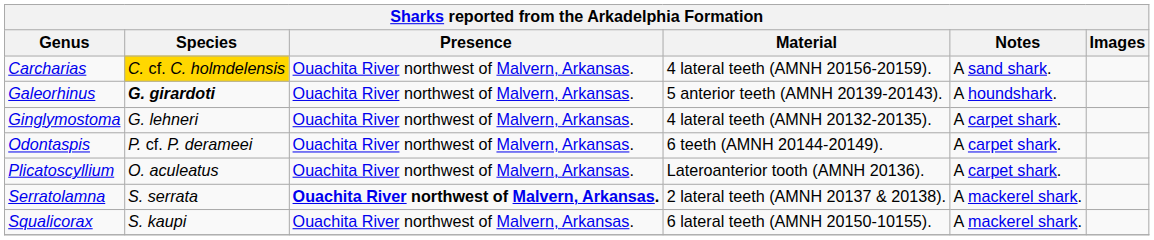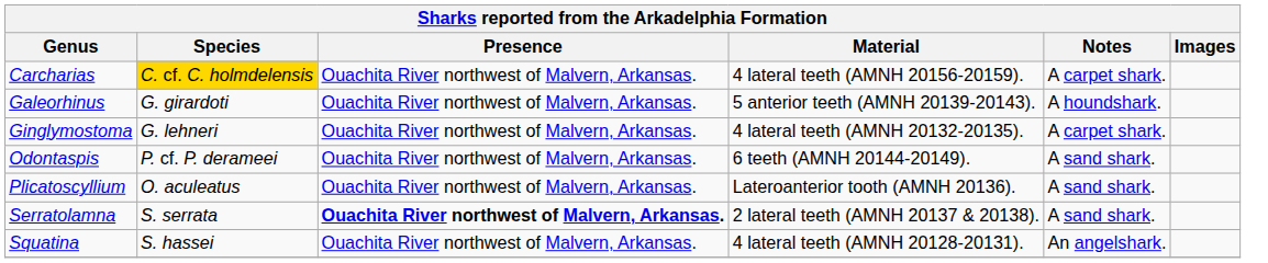 <table class="wikitable" align="center">
 <tr>
 <th colspan="6" align="center"><strong><a href='#'>Sharks</a> reported from the Arkadelphia Formation</strong></th>
 </tr>
 <tr>
 <th>Genus</th>
 <th>Species</th>
 <th>Presence</th>
 <th><strong>Material</strong></th>
 <th>Notes</th>
 <th>Images</th>
 </tr>
 <tr>
 <td><em><a href='#'>Carcharias</a></em></td>
 <td style="background: gold;"><em>C.</em> cf. <em>C. holmdelensis</em></td>
 <td><a href='#'>Ouachita River</a> northwest of <a href='#'>Malvern, Arkansas</a>.</td>
 <td>4 lateral teeth (AMNH 20156-20159).</td>
-<td>A <a href='#'>sand shark</a>.</td>
+<td>A <a href='#'>carpet shark</a>.</td>
 <td></td>
 </tr>
 <tr>
 <td><em><a href='#'>Galeorhinus</a></em></td>
-<td><strong><em>G. girardoti</em></strong></td>
+<td><em>G. girardoti</em></td>
 <td><a href='#'>Ouachita River</a> northwest of <a href='#'>Malvern, Arkansas</a>.</td>
 <td>5 anterior teeth (AMNH 20139-20143).</td>
 <td>A <a href='#'>houndshark</a>.</td>
 <td></td>
 </tr>
 <tr>
 <td><em><a href='#'>Ginglymostoma</a></em></td>
 <td><em>G. lehneri</em></td>
 <td><a href='#'>Ouachita River</a> northwest of <a href='#'>Malvern, Arkansas</a>.</td>
 <td>4 lateral teeth (AMNH 20132-20135).</td>
 <td>A <a href='#'>carpet shark</a>.</td>
 <td></td>
 </tr>
 <tr>
 <td><em><a href='#'>Odontaspis</a></em></td>
 <td><em>P.</em> cf. <em>P. derameei</em></td>
 <td><a href='#'>Ouachita River</a> northwest of <a href='#'>Malvern, Arkansas</a>.</td>
 <td>6 teeth (AMNH 20144-20149).</td>
-<td>A <a href='#'>carpet shark</a>.</td>
+<td>A <a href='#'>sand shark</a>.</td>
 <td></td>
 </tr>
 <tr>
 <td><em><a href='#'>Plicatoscyllium</a></em></td>
 <td><em>O. aculeatus</em></td>
 <td><a href='#'>Ouachita River</a> northwest of <a href='#'>Malvern, Arkansas</a>.</td>
 <td>Lateroanterior tooth (AMNH 20136).</td>
-<td>A <a href='#'>carpet shark</a>.</td>
+<td>A <a href='#'>sand shark</a>.</td>
 <td></td>
 </tr>
 <tr>
 <td><em><a href='#'>Serratolamna</a></em></td>
 <td><em>S. serrata</em></td>
 <td><strong><a href='#'>Ouachita River</a> northwest of <a href='#'>Malvern, Arkansas</a>.</strong></td>
 <td>2 lateral teeth (AMNH 20137 & 20138).</td>
-<td>A <a href='#'>mackerel shark</a>.</td>
+<td>A <a href='#'>sand shark</a>.</td>
 <td></td>
 </tr>
 <tr>
-<td><em><a href='#'>Squalicorax</a></em></td>
-<td><em>S. kaupi</em></td>
+<td><em><a href='#'>Squatina</a></em></td>
+<td><em>S. hassei</em></td>
 <td><a href='#'>Ouachita River</a> northwest of <a href='#'>Malvern, Arkansas</a>.</td>
-<td>6 lateral teeth (AMNH 20150-10155).</td>
-<td>A <a href='#'>mackerel shark</a>.</td>
+<td>4 lateral teeth (AMNH 20128-20131).</td>
+<td>An <a href='#'>angelshark</a>.</td>
 <td></td>
 </tr>
 <tr>
 </tr>
 </table>
